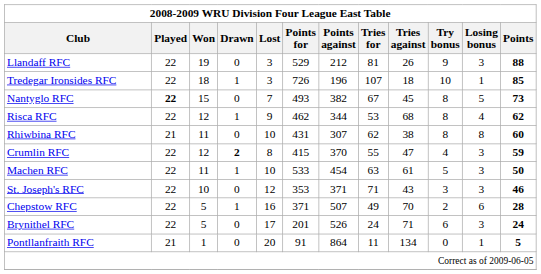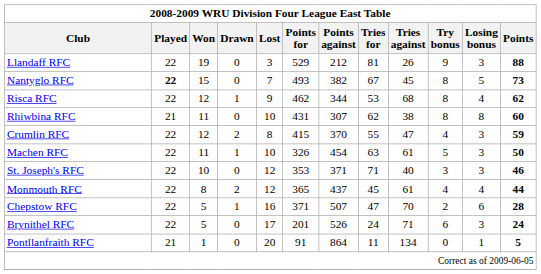 <table class="wikitable" style="float:left; margin-right:15px; text-align: center;">
 <tr>
 <td colspan="12" bgcolor="#FFFFFF" cellpadding="0" cellspacing="0"><strong>2008-2009 WRU Division Four League East Table</strong></td>
 </tr>
 <tr>
 <th bgcolor="#efefef" width="200">Club</th>
 <th bgcolor="#efefef" width="20">Played</th>
 <th bgcolor="#efefef" width="20">Won</th>
 <th bgcolor="#efefef" width="20">Drawn</th>
 <th bgcolor="#efefef" width="20">Lost</th>
 <th bgcolor="#efefef" width="20">Points for</th>
 <th bgcolor="#efefef" width="20">Points against</th>
 <th bgcolor="#efefef" width="20">Tries for</th>
 <th bgcolor="#efefef" width="20">Tries against</th>
 <th bgcolor="#efefef" width="20">Try bonus</th>
 <th bgcolor="#efefef" width="20">Losing bonus</th>
 <th bgcolor="#efefef" width="20">Points</th>
 </tr>
 <tr bgcolor=#ffffff align=center>
 <td align=left><a href='#'>Llandaff RFC</a></td>
 <td>22</td>
 <td>19</td>
 <td>0</td>
 <td>3</td>
 <td>529</td>
 <td>212</td>
 <td>81</td>
 <td>26</td>
 <td>9</td>
 <td>3</td>
 <td><strong>88</strong></td>
-</tr>
-<tr bgcolor=#ffffff align=center>
-<td align=left><a href='#'>Tredegar Ironsides RFC</a></td>
-<td>22</td>
-<td>18</td>
-<td>1</td>
-<td>3</td>
-<td>726</td>
-<td>196</td>
-<td>107</td>
-<td>18</td>
-<td>10</td>
-<td>1</td>
-<td><strong>85</strong></td>
 </tr>
 <tr bgcolor=#ffffff align=center>
 <td align=left><a href='#'>Nantyglo RFC</a></td>
 <td><strong>22</strong></td>
 <td>15</td>
 <td>0</td>
 <td>7</td>
 <td>493</td>
 <td>382</td>
 <td>67</td>
 <td>45</td>
 <td>8</td>
 <td>5</td>
 <td><strong>73</strong></td>
 </tr>
 <tr bgcolor=#ffffff align=center>
 <td align=left><a href='#'>Risca RFC</a></td>
 <td>22</td>
 <td>12</td>
 <td>1</td>
 <td>9</td>
 <td>462</td>
 <td>344</td>
 <td>53</td>
 <td>68</td>
 <td>8</td>
 <td>4</td>
 <td><strong>62</strong></td>
 </tr>
 <tr bgcolor=#ffffff align=center>
 <td align=left><a href='#'>Rhiwbina RFC</a></td>
 <td>21</td>
 <td>11</td>
 <td>0</td>
 <td>10</td>
 <td>431</td>
 <td>307</td>
 <td>62</td>
 <td>38</td>
 <td>8</td>
 <td>8</td>
 <td><strong>60</strong></td>
 </tr>
 <tr bgcolor=#ffffff align=center>
 <td align=left><a href='#'>Crumlin RFC</a></td>
 <td>22</td>
 <td>12</td>
-<td><strong>2</strong></td>
+<td>2</td>
 <td>8</td>
 <td>415</td>
 <td>370</td>
 <td>55</td>
 <td>47</td>
 <td>4</td>
 <td>3</td>
 <td><strong>59</strong></td>
 </tr>
 <tr bgcolor=#ffffff align=center>
 <td align=left><a href='#'>Machen RFC</a></td>
 <td>22</td>
 <td>11</td>
 <td>1</td>
 <td>10</td>
-<td>533</td>
+<td>326</td>
 <td>454</td>
 <td>63</td>
 <td>61</td>
 <td>5</td>
 <td>3</td>
 <td><strong>50</strong></td>
 </tr>
 <tr bgcolor=#ffffff align=center>
 <td align=left><a href='#'>St. Joseph's RFC</a></td>
 <td>22</td>
 <td>10</td>
 <td>0</td>
 <td>12</td>
 <td>353</td>
 <td>371</td>
 <td>71</td>
-<td>43</td>
+<td>40</td>
 <td>3</td>
 <td>3</td>
 <td><strong>46</strong></td>
+</tr>
+<tr bgcolor=#ffffff align=center>
+<td align=left><a href='#'>Monmouth RFC</a></td>
+<td>22</td>
+<td>8</td>
+<td>2</td>
+<td>12</td>
+<td>365</td>
+<td>437</td>
+<td>45</td>
+<td>61</td>
+<td>4</td>
+<td>4</td>
+<td><strong>44</strong></td>
 </tr>
 <tr bgcolor=#ffffff align=center>
 <td align=left><a href='#'>Chepstow RFC</a></td>
 <td>22</td>
 <td>5</td>
 <td>1</td>
 <td>16</td>
 <td>371</td>
 <td>507</td>
-<td>49</td>
+<td>47</td>
 <td>70</td>
 <td>2</td>
 <td>6</td>
 <td><strong>28</strong></td>
 </tr>
 <tr bgcolor=#ffffff align=center>
 <td align=left><a href='#'>Brynithel RFC</a></td>
 <td>22</td>
 <td>5</td>
 <td>0</td>
 <td>17</td>
 <td>201</td>
 <td>526</td>
 <td>24</td>
 <td>71</td>
 <td>6</td>
 <td>3</td>
 <td><strong>24</strong></td>
 </tr>
 <tr bgcolor=#ffffff align=center>
 <td align=left><a href='#'>Pontllanfraith RFC</a></td>
 <td>21</td>
 <td>1</td>
 <td>0</td>
 <td>20</td>
 <td>91</td>
 <td>864</td>
 <td>11</td>
 <td>134</td>
 <td>0</td>
 <td>1</td>
 <td><strong>5</strong></td>
 </tr>
 <tr>
 <td colspan="12" align="right" bgcolor="#FFFFFF" cellpadding="0" cellspacing="0"><small>Correct as of 2009-06-05</small></td>
 </tr>
 <tr>
 </tr>
 </table>
